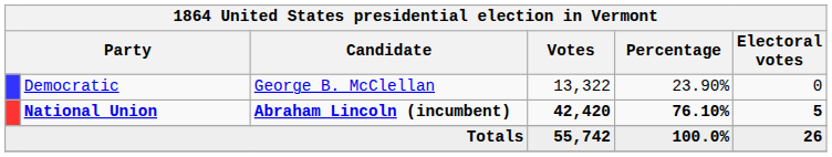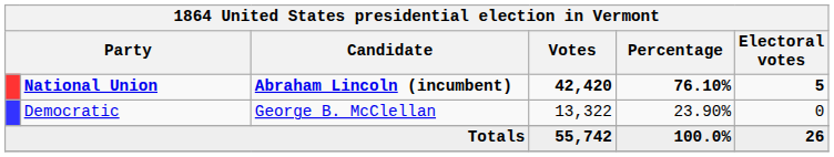 <table class="wikitable" style="font-size: 95%;">
 <tr>
 <th colspan="6">1864 United States presidential election in Vermont</th>
 </tr>
 <tr>
 <th colspan="2" style="width: 15em">Party</th>
 <th style="width: 17em">Candidate</th>
 <th style="width: 5em">Votes</th>
 <th style="width: 7em">Percentage</th>
 <th style="width: 5em">Electoral votes</th>
 </tr>
 <tr>
+<th style="background-color:#FF3333; width: 3px"></th>
+<td style="width: 130px"><strong><a href='#'>National Union</a></strong></td>
+<td><strong><a href='#'>Abraham Lincoln</a> (incumbent)</strong></td>
+<td align="right"><strong>42,420</strong></td>
+<td align="right"><strong>76.10%</strong></td>
+<td align="right"><strong>5</strong></td>
+</tr>
+<tr>
 <th style="background-color:#3333FF; width: 3px"></th>
 <td style="width: 130px"><a href='#'>Democratic</a></td>
 <td><a href='#'>George B. McClellan</a></td>
 <td align="right">13,322</td>
 <td align="right">23.90%</td>
 <td align="right">0</td>
-</tr>
-<tr>
-<th style="background-color:#FF3333; width: 3px"></th>
-<td style="width: 130px"><strong><a href='#'>National Union</a></strong></td>
-<td><strong><a href='#'>Abraham Lincoln</a> (incumbent)</strong></td>
-<td align="right"><strong>42,420</strong></td>
-<td align="right"><strong>76.10%</strong></td>
-<td align="right"><strong>5</strong></td>
 </tr>
 <tr>
 </tr>
 <tr bgcolor="#EEEEEE">
 <td colspan="3" align="right"><strong>Totals</strong></td>
 <td align="right"><strong>55,742</strong></td>
 <td align="right"><strong>100.0%</strong></td>
 <td align="right"><strong>26</strong></td>
 </tr>
 <tr>
 </tr>
 </table>
